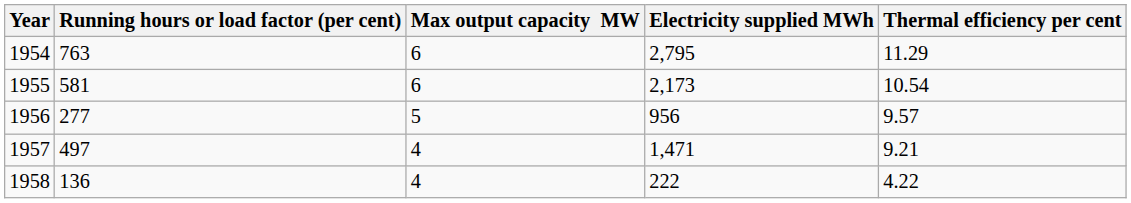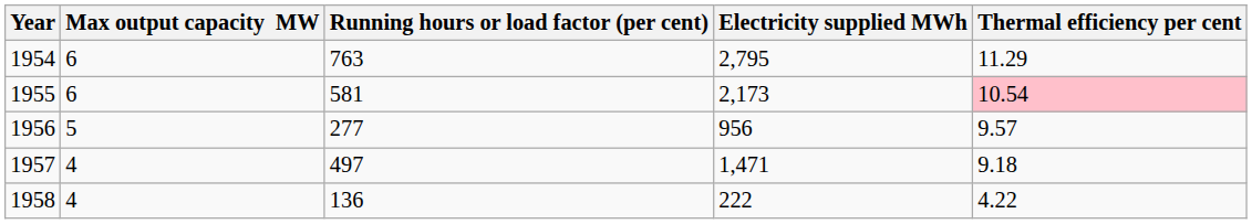 <table class="wikitable">
 <tr>
 <th>Year</th>
+<th>Max output capacity  MW</th>
 <th>Running hours or load factor (per cent)</th>
-<th>Max output capacity  MW</th>
 <th>Electricity supplied MWh</th>
 <th>Thermal efficiency per cent</th>
 </tr>
 <tr>
 <td>1954</td>
+<td>6</td>
 <td>763</td>
-<td>6</td>
 <td>2,795</td>
 <td>11.29</td>
 </tr>
 <tr>
 <td>1955</td>
+<td>6</td>
 <td>581</td>
-<td>6</td>
 <td>2,173</td>
-<td>10.54</td>
+<td style="background: pink;">10.54</td>
 </tr>
 <tr>
 <td>1956</td>
+<td>5</td>
 <td>277</td>
-<td>5</td>
 <td>956</td>
 <td>9.57</td>
 </tr>
 <tr>
 <td>1957</td>
+<td>4</td>
 <td>497</td>
-<td>4</td>
 <td>1,471</td>
-<td>9.21</td>
+<td>9.18</td>
 </tr>
 <tr>
 <td>1958</td>
+<td>4</td>
 <td>136</td>
-<td>4</td>
 <td>222</td>
 <td>4.22</td>
 </tr>
 </table>
